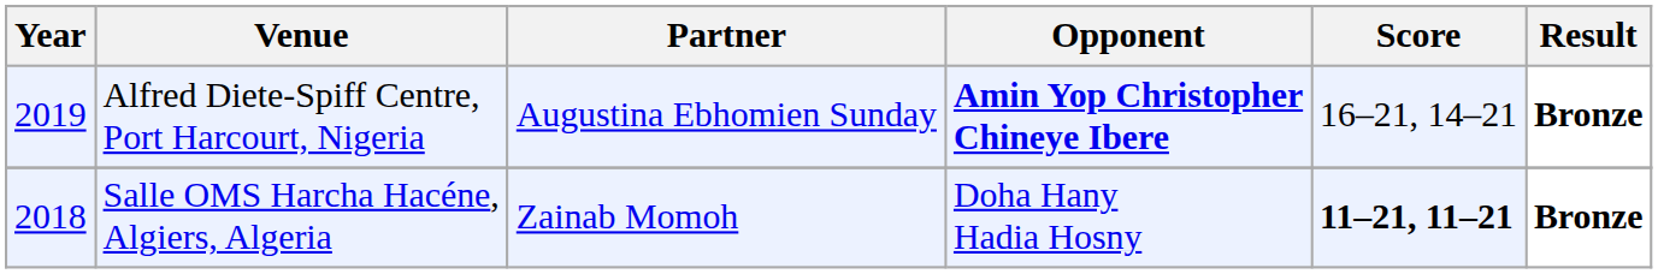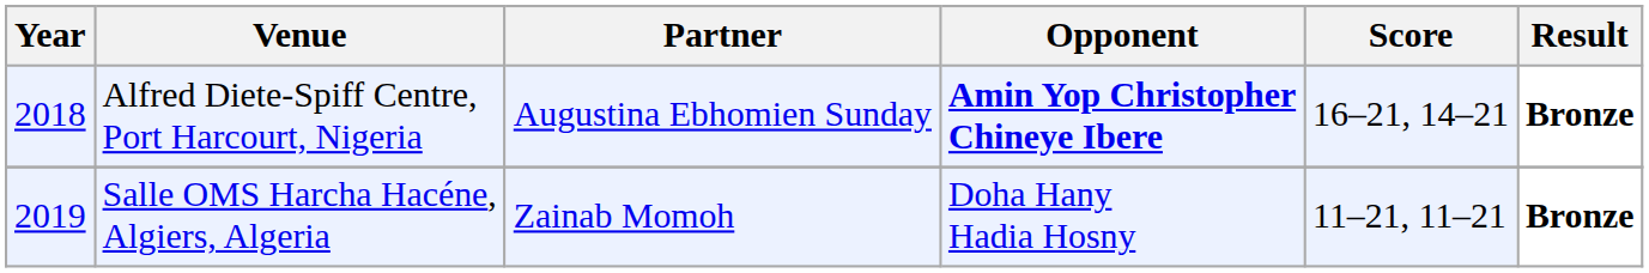 <table class="sortable wikitable" style="font-size: 90%;">
 <tr>
 <th>Year</th>
 <th>Venue</th>
 <th>Partner</th>
 <th>Opponent</th>
 <th>Score</th>
 <th>Result</th>
 </tr>
 <tr style="background:#ECF2FF">
-<td align="center"><a href='#'>2019</a></td>
+<td align="center"><a href='#'>2018</a></td>
 <td align="left">Alfred Diete-Spiff Centre,<br><a href='#'>Port Harcourt, Nigeria</a></td>
 <td align="left"> <a href='#'>Augustina Ebhomien Sunday</a></td>
 <td align="left"><strong> <a href='#'>Amin Yop Christopher</a> <br>  <a href='#'>Chineye Ibere</a></strong></td>
 <td align="left">16–21, 14–21</td>
 <td style="text-align:left; background:white"> <strong>Bronze</strong></td>
 </tr>
 <tr>
 </tr>
 <tr style="background:#ECF2FF">
-<td align="center"><a href='#'>2018</a></td>
+<td align="center"><a href='#'>2019</a></td>
 <td align="left"><a href='#'>Salle OMS Harcha Hacéne</a>,<br><a href='#'>Algiers, Algeria</a></td>
 <td align="left"> <a href='#'>Zainab Momoh</a></td>
 <td align="left"> <a href='#'>Doha Hany</a> <br>  <a href='#'>Hadia Hosny</a></td>
-<td align="left"><strong>11–21, 11–21</strong></td>
+<td align="left">11–21, 11–21</td>
 <td style="text-align:left; background:white"> <strong>Bronze</strong></td>
 </tr>
 </table>
